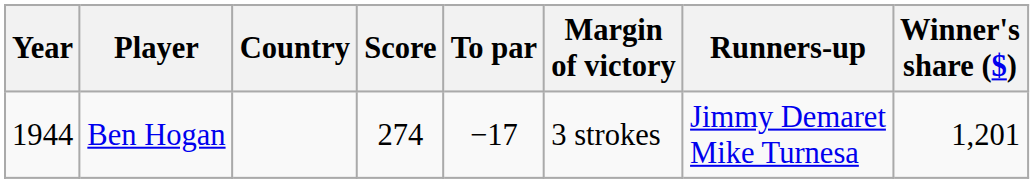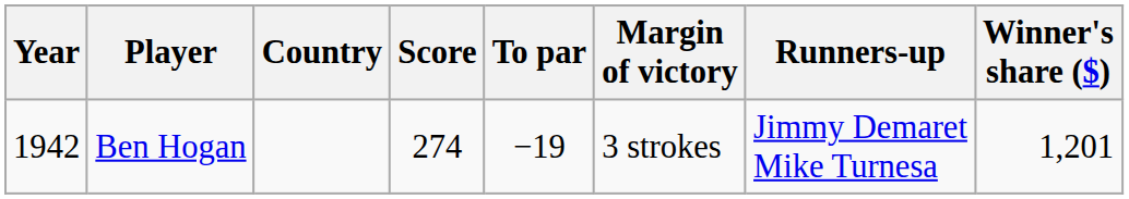 <table class="wikitable" style="font-size:95%">
 <tr>
 <th>Year</th>
 <th>Player</th>
 <th>Country</th>
 <th>Score</th>
 <th>To par</th>
 <th>Margin<br>of victory</th>
 <th>Runners-up</th>
 <th>Winner's<br>share (<a href='#'>$</a>)</th>
 </tr>
 <tr>
-<td>1944</td>
+<td>1942</td>
 <td><a href='#'>Ben Hogan</a></td>
 <td></td>
 <td align=center>274</td>
-<td align=center>−17</td>
+<td align=center>−19</td>
 <td>3 strokes</td>
 <td> <a href='#'>Jimmy Demaret</a><br> <a href='#'>Mike Turnesa</a></td>
 <td align=right>1,201</td>
 </tr>
 </table>
